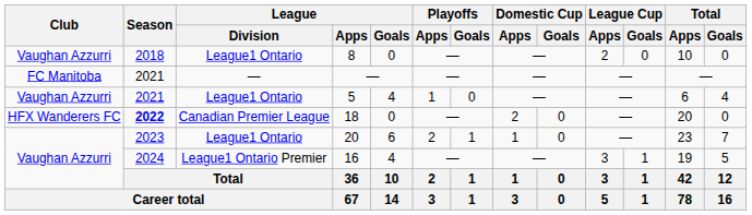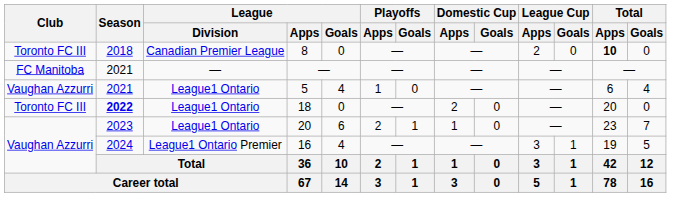 <table class=wikitable style="text-align: center;">
 <tr>
 <th rowspan=2>Club</th>
 <th rowspan=2>Season</th>
 <th colspan=3>League</th>
 <th colspan=2>Playoffs</th>
 <th colspan=2>Domestic Cup</th>
 <th colspan=2>League Cup</th>
 <th colspan=2>Total</th>
 </tr>
 <tr>
 <th>Division</th>
 <th>Apps</th>
 <th>Goals</th>
 <th>Apps</th>
 <th>Goals</th>
 <th>Apps</th>
 <th>Goals</th>
 <th>Apps</th>
 <th>Goals</th>
 <th>Apps</th>
 <th>Goals</th>
 </tr>
 <tr>
-<td><a href='#'>Vaughan Azzurri</a></td>
+<td><a href='#'>Toronto FC III</a></td>
 <td><a href='#'>2018</a></td>
-<td><a href='#'>League1 Ontario</a></td>
+<td><a href='#'>Canadian Premier League</a></td>
 <td>8</td>
 <td>0</td>
 <td colspan=2>—</td>
 <td colspan=2>—</td>
 <td>2</td>
 <td>0</td>
-<td>10</td>
+<td><strong>10</strong></td>
 <td>0</td>
 </tr>
 <tr>
 <td><a href='#'>FC Manitoba</a></td>
 <td>2021</td>
 <td>—</td>
 <td colspan=2>—</td>
 <td colspan=2>—</td>
 <td colspan=2>—</td>
 <td colspan=2>—</td>
 <td colspan=2>—</td>
 </tr>
 <tr>
 <td><a href='#'>Vaughan Azzurri</a></td>
 <td><a href='#'>2021</a></td>
 <td><a href='#'>League1 Ontario</a></td>
 <td>5</td>
 <td>4</td>
 <td>1</td>
 <td>0</td>
 <td colspan=2>—</td>
 <td colspan=2>—</td>
 <td>6</td>
 <td>4</td>
 </tr>
 <tr>
-<td><a href='#'>HFX Wanderers FC</a></td>
+<td><a href='#'>Toronto FC III</a></td>
 <td><strong><a href='#'>2022</a></strong></td>
-<td><a href='#'>Canadian Premier League</a></td>
+<td><a href='#'>League1 Ontario</a></td>
 <td>18</td>
 <td>0</td>
 <td colspan=2>—</td>
 <td>2</td>
 <td>0</td>
 <td colspan=2>—</td>
 <td>20</td>
 <td>0</td>
 </tr>
 <tr>
 <td rowspan=3><a href='#'>Vaughan Azzurri</a></td>
 <td><a href='#'>2023</a></td>
 <td><a href='#'>League1 Ontario</a></td>
 <td>20</td>
 <td>6</td>
 <td>2</td>
 <td>1</td>
 <td>1</td>
 <td>0</td>
 <td colspan=2>—</td>
 <td>23</td>
 <td>7</td>
 </tr>
 <tr>
 <td><a href='#'>2024</a></td>
 <td><a href='#'>League1 Ontario</a> Premier</td>
 <td>16</td>
 <td>4</td>
 <td colspan=2>—</td>
 <td colspan=2>—</td>
 <td>3</td>
 <td>1</td>
 <td>19</td>
 <td>5</td>
 </tr>
 <tr>
 <th colspan="2">Total</th>
 <th>36</th>
 <th>10</th>
 <th>2</th>
 <th>1</th>
 <th>1</th>
 <th>0</th>
 <th>3</th>
 <th>1</th>
 <th>42</th>
 <th>12</th>
 </tr>
 <tr>
 <th colspan=3>Career total</th>
 <th>67</th>
 <th>14</th>
 <th>3</th>
 <th>1</th>
 <th>3</th>
 <th>0</th>
 <th>5</th>
 <th>1</th>
 <th>78</th>
 <th>16</th>
 </tr>
 </table>
